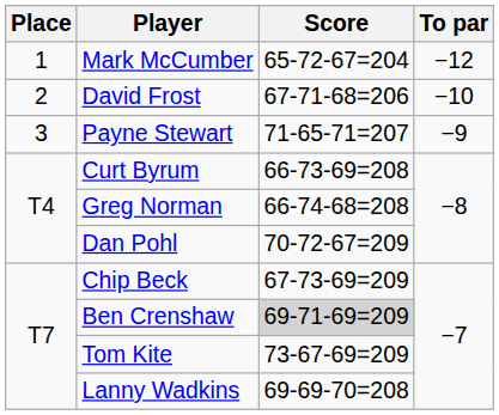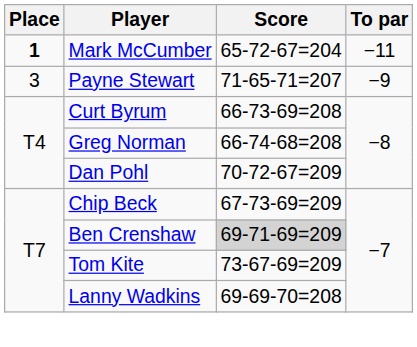 <table class="wikitable">
 <tr>
 <th>Place</th>
 <th>Player</th>
 <th>Score</th>
 <th>To par</th>
 </tr>
 <tr>
-<td align=center>1</td>
+<td align=center><strong>1</strong></td>
 <td> <a href='#'>Mark McCumber</a></td>
 <td align=center>65-72-67=204</td>
-<td align=center>−12</td>
-</tr>
-<tr>
-<td align=center>2</td>
-<td> <a href='#'>David Frost</a></td>
-<td align=center>67-71-68=206</td>
-<td align=center>−10</td>
+<td align=center>−11</td>
 </tr>
 <tr>
 <td align=center>3</td>
 <td> <a href='#'>Payne Stewart</a></td>
 <td align=center>71-65-71=207</td>
 <td align=center>−9</td>
 </tr>
 <tr>
 <td rowspan=3 align=center>T4</td>
 <td> <a href='#'>Curt Byrum</a></td>
 <td align=center>66-73-69=208</td>
 <td rowspan=3 align=center>−8</td>
 </tr>
 <tr>
 <td> <a href='#'>Greg Norman</a></td>
 <td align=center>66-74-68=208</td>
 </tr>
 <tr>
 <td> <a href='#'>Dan Pohl</a></td>
 <td align=center>70-72-67=209</td>
 </tr>
 <tr>
 <td rowspan=4 align=center>T7</td>
 <td> <a href='#'>Chip Beck</a></td>
 <td align=center>67-73-69=209</td>
 <td rowspan=4 align=center>−7</td>
 </tr>
 <tr>
 <td> <a href='#'>Ben Crenshaw</a></td>
 <td align=center style="background: lightgrey;">69-71-69=209</td>
 </tr>
 <tr>
 <td> <a href='#'>Tom Kite</a></td>
 <td align=center>73-67-69=209</td>
 </tr>
 <tr>
 <td> <a href='#'>Lanny Wadkins</a></td>
 <td align=center>69-69-70=208</td>
 </tr>
 </table>
